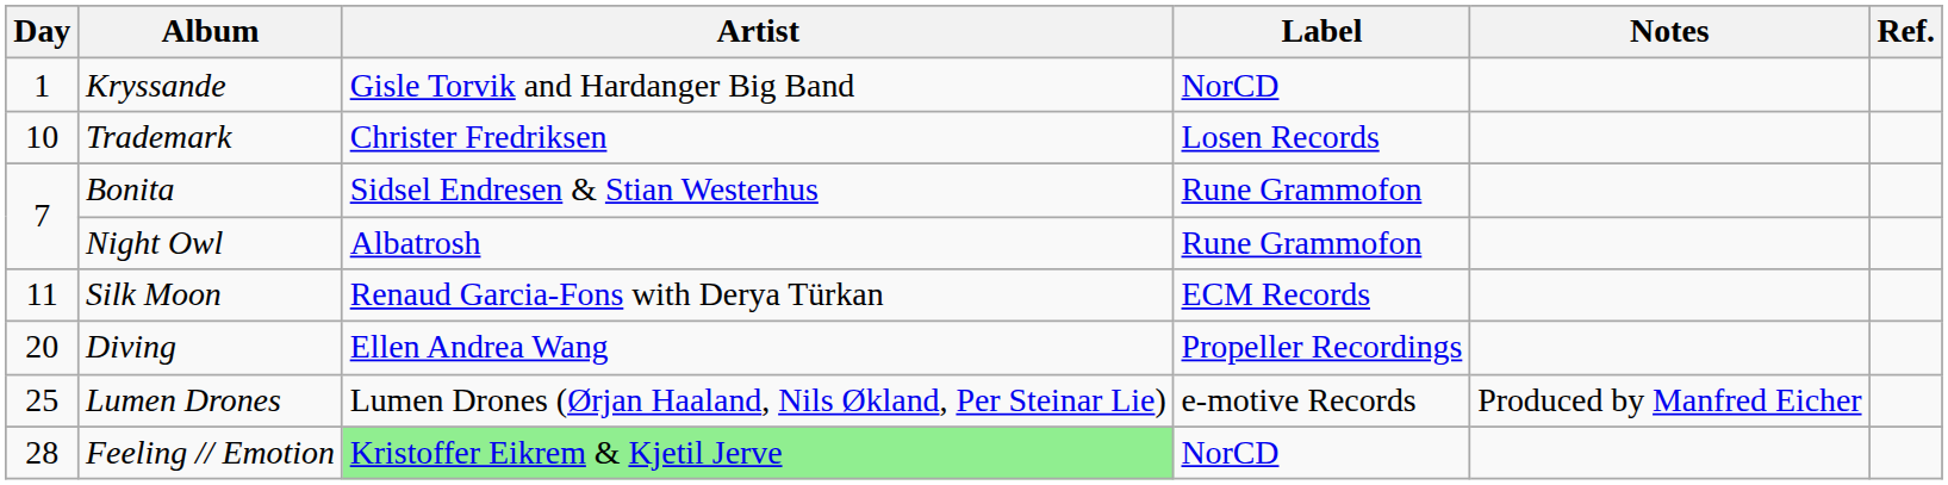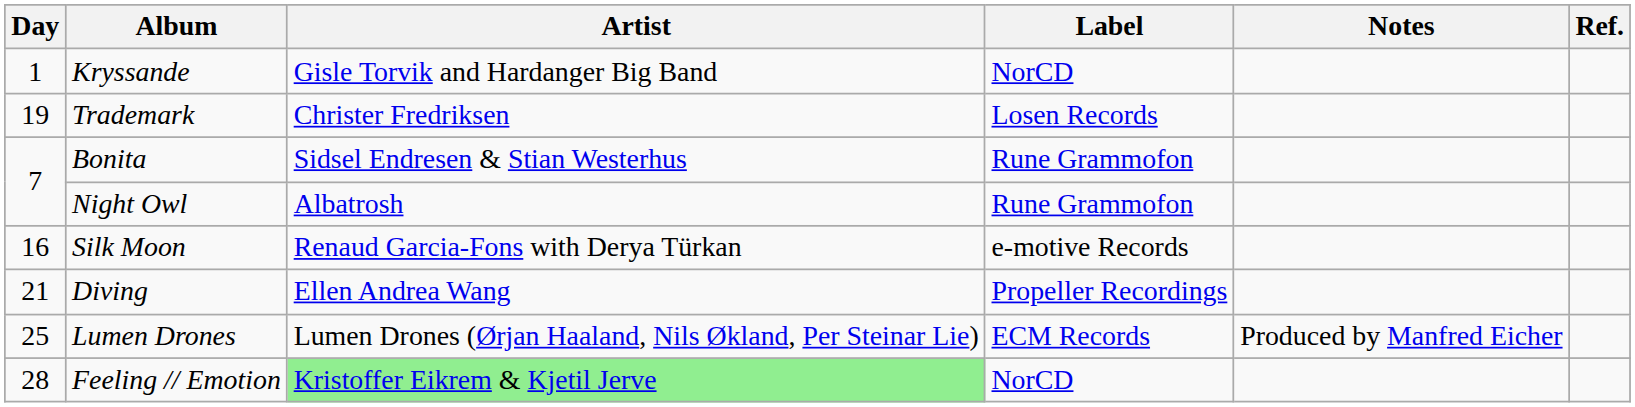 <table class="wikitable">
 <tr>
 <th>Day</th>
 <th>Album</th>
 <th>Artist</th>
 <th>Label</th>
 <th>Notes</th>
 <th>Ref.</th>
 </tr>
 <tr>
 <td rowspan="1" style="text-align:center;">1</td>
 <td><em>Kryssande</em></td>
 <td><a href='#'>Gisle Torvik</a> and Hardanger Big Band</td>
 <td><a href='#'>NorCD</a></td>
 <td></td>
 <td style="text-align:center;"></td>
 </tr>
 <tr>
-<td rowspan="1" style="text-align:center;">10</td>
+<td rowspan="1" style="text-align:center;">19</td>
 <td><em>Trademark</em></td>
 <td><a href='#'>Christer Fredriksen</a></td>
 <td><a href='#'>Losen Records</a></td>
 <td></td>
 <td style="text-align:center;"></td>
 </tr>
 <tr>
 <td rowspan="2" style="text-align:center;">7</td>
 <td><em>Bonita</em></td>
 <td><a href='#'>Sidsel Endresen</a> & <a href='#'>Stian Westerhus</a></td>
 <td><a href='#'>Rune Grammofon</a></td>
 <td></td>
 <td style="text-align:center;"></td>
 </tr>
 <tr>
 <td><em>Night Owl</em></td>
 <td><a href='#'>Albatrosh</a></td>
 <td><a href='#'>Rune Grammofon</a></td>
 <td></td>
 <td style="text-align:center;"></td>
 </tr>
 <tr>
-<td rowspan="1" style="text-align:center;">11</td>
+<td rowspan="1" style="text-align:center;">16</td>
 <td><em>Silk Moon</em></td>
 <td><a href='#'>Renaud Garcia-Fons</a> with Derya Türkan</td>
-<td><a href='#'>ECM Records</a></td>
+<td>e-motive Records</td>
 <td></td>
 <td style="text-align:center;"></td>
 </tr>
 <tr>
-<td rowspan="1" style="text-align:center;">20</td>
+<td rowspan="1" style="text-align:center;">21</td>
 <td><em>Diving</em></td>
 <td><a href='#'>Ellen Andrea Wang</a></td>
 <td><a href='#'>Propeller Recordings</a></td>
 <td></td>
 <td style="text-align:center;"></td>
 </tr>
 <tr>
 <td rowspan="1" style="text-align:center;">25</td>
 <td><em>Lumen Drones</em></td>
 <td>Lumen Drones (<a href='#'>Ørjan Haaland</a>, <a href='#'>Nils Økland</a>, <a href='#'>Per Steinar Lie</a>)</td>
-<td>e-motive Records</td>
+<td><a href='#'>ECM Records</a></td>
 <td>Produced by <a href='#'>Manfred Eicher</a></td>
 <td style="text-align:center;"></td>
 </tr>
 <tr>
 <td rowspan="1" style="text-align:center;">28</td>
 <td><em>Feeling // Emotion</em></td>
 <td style="background: lightgreen;"><a href='#'>Kristoffer Eikrem</a> & <a href='#'>Kjetil Jerve</a></td>
 <td><a href='#'>NorCD</a></td>
 <td></td>
 <td style="text-align:center;"></td>
 </tr>
 </table>
